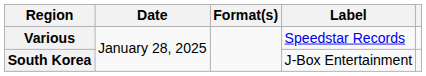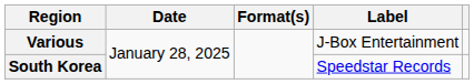 <table class="wikitable unsortable plainrowheaders">
 <tr>
 <th scope="col">Region</th>
 <th scope="col">Date</th>
 <th scope="col">Format(s)</th>
 <th scope="col">Label</th>
 <th scope="col"></th>
 </tr>
 <tr>
 <th scope="row">Various</th>
 <td rowspan="2">January 28, 2025</td>
 <td rowspan="2"></td>
-<td><a href='#'>Speedstar Records</a></td>
+<td>J-Box Entertainment</td>
 <td style="text-align:center;"></td>
 </tr>
 <tr>
 <th scope="row">South Korea</th>
-<td>J-Box Entertainment</td>
+<td><a href='#'>Speedstar Records</a></td>
 <td style="text-align:center;"></td>
 </tr>
 </table>
